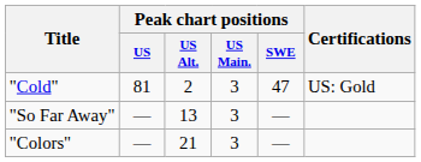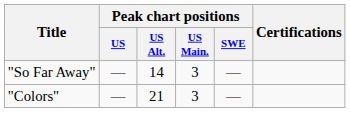 <table class="wikitable">
 <tr>
 <th rowspan="2">Title</th>
 <th colspan="4">Peak chart positions</th>
 <th rowspan="2">Certifications</th>
 </tr>
 <tr>
 <th style="width:3em;font-size:75%;"><a href='#'>US</a><br></th>
 <th style="width:3em;font-size:75%;"><a href='#'>US<br>Alt.</a><br></th>
 <th style="width:3em;font-size:75%;"><a href='#'>US<br>Main.</a><br></th>
 <th style="width:3em;font-size:75%;"><a href='#'>SWE</a><br></th>
 </tr>
 <tr>
-<td>"<a href='#'>Cold</a>"</td>
-<td align="center">81</td>
-<td align="center">2</td>
-<td align="center">3</td>
-<td align="center">47</td>
-<td>US: Gold</td>
-</tr>
-<tr>
 <td>"So Far Away"</td>
 <td align="center">—</td>
-<td align="center">13</td>
+<td align="center">14</td>
 <td align="center">3</td>
 <td align="center">—</td>
 <td></td>
 </tr>
 <tr>
 <td>"Colors"</td>
 <td align="center">—</td>
 <td align="center">21</td>
 <td align="center">3</td>
 <td align="center">—</td>
 <td></td>
 </tr>
 </table>
